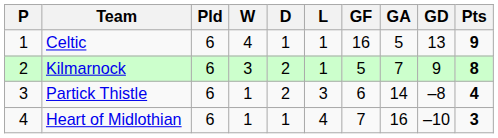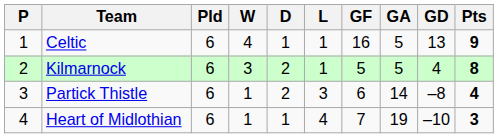 <table class="wikitable" style="text-align: center;">
 <tr>
 <th width=30>P</th>
 <th width=140>Team</th>
 <th width=30>Pld</th>
 <th width=30>W</th>
 <th width=30>D</th>
 <th width=30>L</th>
 <th width=30>GF</th>
 <th width=30>GA</th>
 <th width=30>GD</th>
 <th width=30>Pts</th>
 </tr>
 <tr>
 <td>1</td>
 <td align=left><a href='#'>Celtic</a></td>
 <td>6</td>
 <td>4</td>
 <td>1</td>
 <td>1</td>
 <td>16</td>
 <td>5</td>
 <td>13</td>
 <td><strong>9</strong></td>
 </tr>
 <tr style="background:#ccffcc;">
 <td>2</td>
 <td align=left><a href='#'>Kilmarnock</a></td>
 <td>6</td>
 <td>3</td>
 <td>2</td>
 <td>1</td>
 <td>5</td>
-<td>7</td>
-<td>9</td>
+<td>5</td>
+<td>4</td>
 <td><strong>8</strong></td>
 </tr>
 <tr>
 <td>3</td>
 <td align=left><a href='#'>Partick Thistle</a></td>
 <td>6</td>
 <td>1</td>
 <td>2</td>
 <td>3</td>
 <td>6</td>
 <td>14</td>
 <td>–8</td>
 <td><strong>4</strong></td>
 </tr>
 <tr>
 <td>4</td>
 <td align=left><a href='#'>Heart of Midlothian</a></td>
 <td>6</td>
 <td>1</td>
 <td>1</td>
 <td>4</td>
 <td>7</td>
-<td>16</td>
+<td>19</td>
 <td>–10</td>
 <td><strong>3</strong></td>
 </tr>
 </table>
